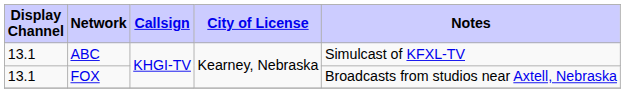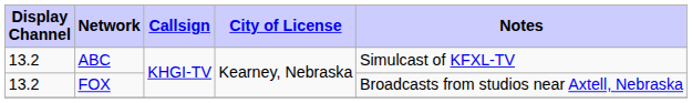 <table class="wikitable" border="1">
 <tr>
 <th style="background:#ccccff;"><strong>Display<br>Channel</strong></th>
 <th style="background:#ccccff;"><strong>Network</strong></th>
 <th style="background:#ccccff;"><strong><a href='#'>Callsign</a></strong></th>
 <th style="background:#ccccff;"><strong><a href='#'>City of License</a></strong></th>
 <th style="background:#ccccff;"><strong>Notes</strong></th>
 </tr>
 <tr>
-<td rowspan=1>13.1</td>
+<td rowspan=1>13.2</td>
 <td rowspan=1><a href='#'>ABC</a></td>
 <td rowspan=2><a href='#'>KHGI-TV</a></td>
 <td rowspan=2>Kearney, Nebraska</td>
 <td>Simulcast of <a href='#'>KFXL-TV</a></td>
 </tr>
 <tr>
-<td>13.1</td>
+<td>13.2</td>
 <td><a href='#'>FOX</a></td>
 <td rowspan=1>Broadcasts from studios near <a href='#'>Axtell, Nebraska</a></td>
 </tr>
 <tr>
 </tr>
 </table>
